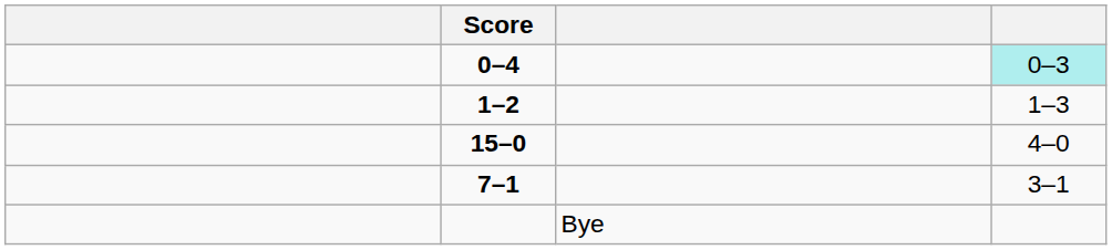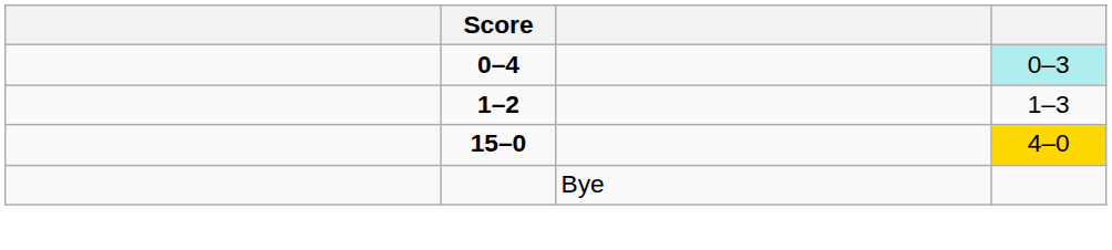 <table class="wikitable" style="text-align: center; ">
 <tr>
 <th align="right" width="270"></th>
 <th width="65">Score</th>
 <th align="left" width="270"></th>
 <th width="65"></th>
 </tr>
 <tr>
 <td align="left"></td>
 <td><strong>0–4</strong></td>
 <td align="left"><strong></strong></td>
 <td style="background: paleturquoise;">0–3 <strong></strong></td>
 </tr>
 <tr>
 <td align="left"></td>
 <td><strong>1–2</strong></td>
 <td align="left"><strong></strong></td>
 <td>1–3 <strong></strong></td>
 </tr>
 <tr>
 <td align="left"><strong></strong></td>
 <td><strong>15–0</strong></td>
 <td align="left"></td>
-<td>4–0 <strong></strong></td>
-</tr>
-<tr>
-<td align="left"><strong></strong></td>
-<td><strong>7–1</strong></td>
-<td align="left"></td>
-<td>3–1 <strong></strong></td>
+<td style="background: gold;">4–0 <strong></strong></td>
 </tr>
 <tr>
 <td align="left"><strong></strong></td>
 <td></td>
 <td align="left">Bye</td>
 <td></td>
 </tr>
 </table>
